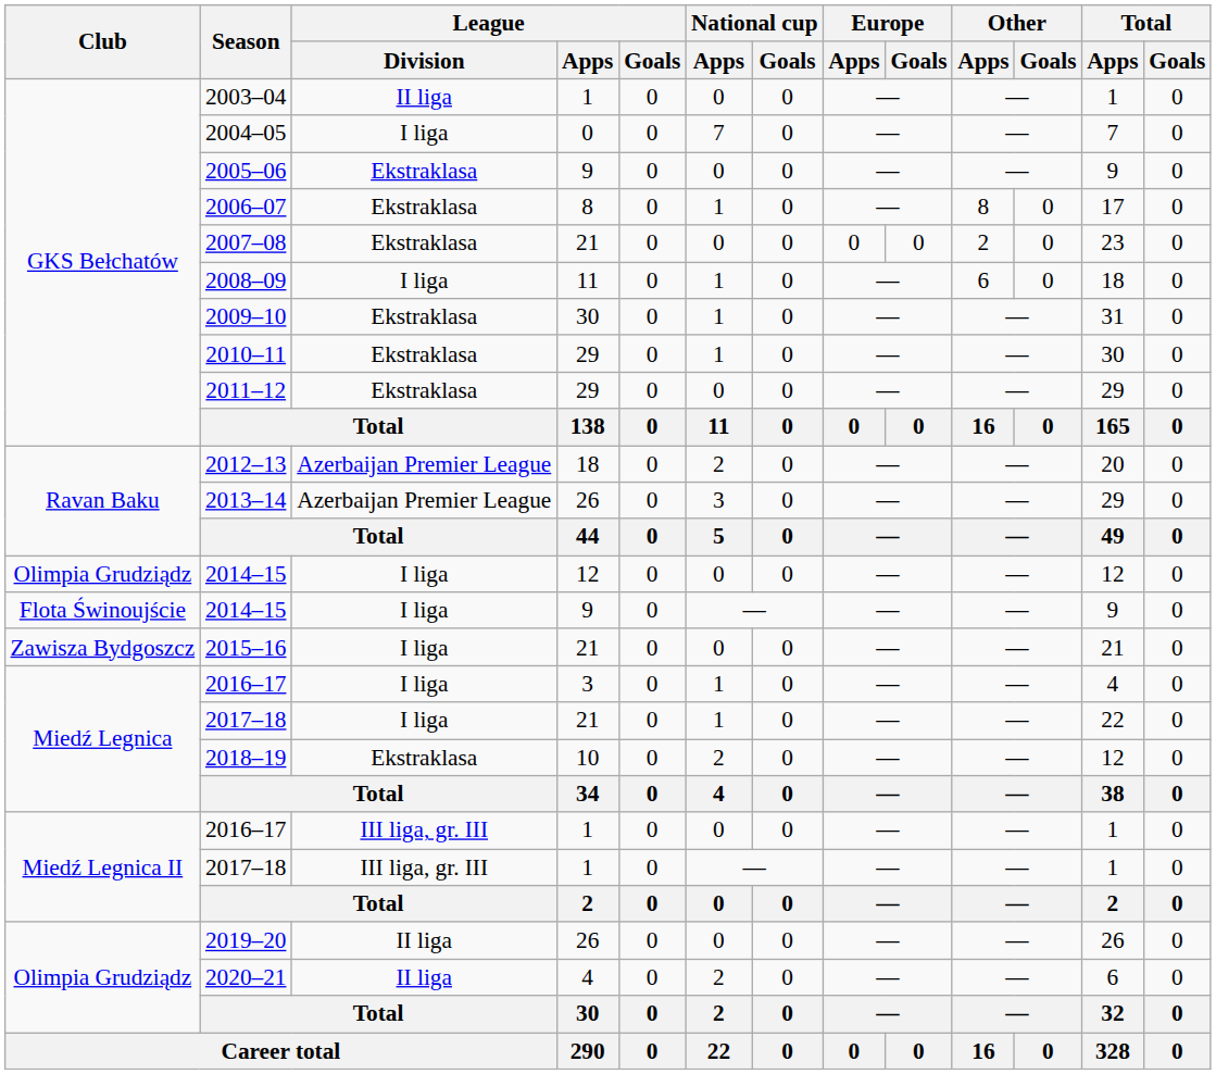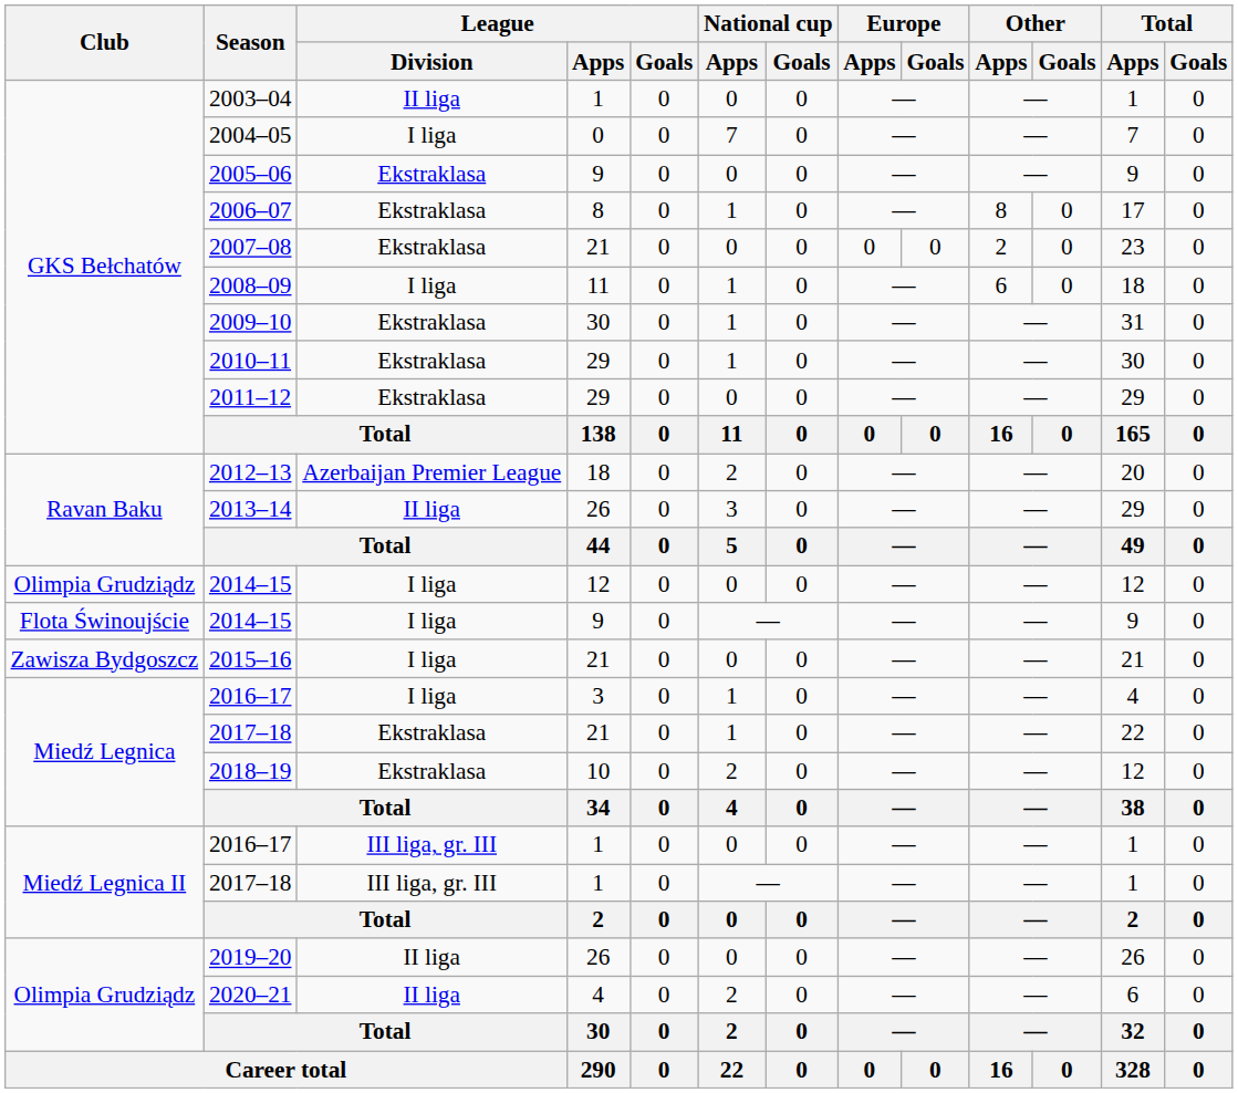 <table class="wikitable" style="text-align: center;">
 <tr>
 <th rowspan="2">Club</th>
 <th rowspan="2">Season</th>
 <th colspan="3">League</th>
 <th colspan="2">National cup</th>
 <th colspan="2">Europe</th>
 <th colspan="2">Other</th>
 <th colspan="2">Total</th>
 </tr>
 <tr>
 <th>Division</th>
 <th>Apps</th>
 <th>Goals</th>
 <th>Apps</th>
 <th>Goals</th>
 <th>Apps</th>
 <th>Goals</th>
 <th>Apps</th>
 <th>Goals</th>
 <th>Apps</th>
 <th>Goals</th>
 </tr>
 <tr>
 <td rowspan="10"><a href='#'>GKS Bełchatów</a></td>
 <td>2003–04</td>
 <td><a href='#'>II liga</a></td>
 <td>1</td>
 <td>0</td>
 <td>0</td>
 <td>0</td>
 <td colspan="2">—</td>
 <td colspan="2">—</td>
 <td>1</td>
 <td>0</td>
 </tr>
 <tr>
 <td>2004–05</td>
 <td>I liga</td>
 <td>0</td>
 <td>0</td>
 <td>7</td>
 <td>0</td>
 <td colspan="2">—</td>
 <td colspan="2">—</td>
 <td>7</td>
 <td>0</td>
 </tr>
 <tr>
 <td><a href='#'>2005–06</a></td>
 <td><a href='#'>Ekstraklasa</a></td>
 <td>9</td>
 <td>0</td>
 <td>0</td>
 <td>0</td>
 <td colspan="2">—</td>
 <td colspan="2">—</td>
 <td>9</td>
 <td>0</td>
 </tr>
 <tr>
 <td><a href='#'>2006–07</a></td>
 <td>Ekstraklasa</td>
 <td>8</td>
 <td>0</td>
 <td>1</td>
 <td>0</td>
 <td colspan="2">—</td>
 <td>8</td>
 <td>0</td>
 <td>17</td>
 <td>0</td>
 </tr>
 <tr>
 <td><a href='#'>2007–08</a></td>
 <td>Ekstraklasa</td>
 <td>21</td>
 <td>0</td>
 <td>0</td>
 <td>0</td>
 <td>0</td>
 <td>0</td>
 <td>2</td>
 <td>0</td>
 <td>23</td>
 <td>0</td>
 </tr>
 <tr>
 <td><a href='#'>2008–09</a></td>
 <td>I liga</td>
 <td>11</td>
 <td>0</td>
 <td>1</td>
 <td>0</td>
 <td colspan="2">—</td>
 <td>6</td>
 <td>0</td>
 <td>18</td>
 <td>0</td>
 </tr>
 <tr>
 <td><a href='#'>2009–10</a></td>
 <td>Ekstraklasa</td>
 <td>30</td>
 <td>0</td>
 <td>1</td>
 <td>0</td>
 <td colspan="2">—</td>
 <td colspan="2">—</td>
 <td>31</td>
 <td>0</td>
 </tr>
 <tr>
 <td><a href='#'>2010–11</a></td>
 <td>Ekstraklasa</td>
 <td>29</td>
 <td>0</td>
 <td>1</td>
 <td>0</td>
 <td colspan="2">—</td>
 <td colspan="2">—</td>
 <td>30</td>
 <td>0</td>
 </tr>
 <tr>
 <td><a href='#'>2011–12</a></td>
 <td>Ekstraklasa</td>
 <td>29</td>
 <td>0</td>
 <td>0</td>
 <td>0</td>
 <td colspan="2">—</td>
 <td colspan="2">—</td>
 <td>29</td>
 <td>0</td>
 </tr>
 <tr>
 <th colspan=2>Total</th>
 <th>138</th>
 <th>0</th>
 <th>11</th>
 <th>0</th>
 <th>0</th>
 <th>0</th>
 <th>16</th>
 <th>0</th>
 <th>165</th>
 <th>0</th>
 </tr>
 <tr>
 <td rowspan="3"><a href='#'>Ravan Baku</a></td>
 <td><a href='#'>2012–13</a></td>
 <td><a href='#'>Azerbaijan Premier League</a></td>
 <td>18</td>
 <td>0</td>
 <td>2</td>
 <td>0</td>
 <td colspan="2">—</td>
 <td colspan="2">—</td>
 <td>20</td>
 <td>0</td>
 </tr>
 <tr>
 <td><a href='#'>2013–14</a></td>
-<td>Azerbaijan Premier League</td>
+<td><a href='#'>II liga</a></td>
 <td>26</td>
 <td>0</td>
 <td>3</td>
 <td>0</td>
 <td colspan="2">—</td>
 <td colspan="2">—</td>
 <td>29</td>
 <td>0</td>
 </tr>
 <tr>
 <th colspan=2>Total</th>
 <th>44</th>
 <th>0</th>
 <th>5</th>
 <th>0</th>
 <th colspan="2">—</th>
 <th colspan="2">—</th>
 <th>49</th>
 <th>0</th>
 </tr>
 <tr>
 <td><a href='#'>Olimpia Grudziądz</a></td>
 <td><a href='#'>2014–15</a></td>
 <td>I liga</td>
 <td>12</td>
 <td>0</td>
 <td>0</td>
 <td>0</td>
 <td colspan="2">—</td>
 <td colspan="2">—</td>
 <td>12</td>
 <td>0</td>
 </tr>
 <tr>
 <td><a href='#'>Flota Świnoujście</a></td>
 <td><a href='#'>2014–15</a></td>
 <td>I liga</td>
 <td>9</td>
 <td>0</td>
 <td colspan="2">—</td>
 <td colspan="2">—</td>
 <td colspan="2">—</td>
 <td>9</td>
 <td>0</td>
 </tr>
 <tr>
 <td><a href='#'>Zawisza Bydgoszcz</a></td>
 <td><a href='#'>2015–16</a></td>
 <td>I liga</td>
 <td>21</td>
 <td>0</td>
 <td>0</td>
 <td>0</td>
 <td colspan="2">—</td>
 <td colspan="2">—</td>
 <td>21</td>
 <td>0</td>
 </tr>
 <tr>
 <td rowspan="4"><a href='#'>Miedź Legnica</a></td>
 <td><a href='#'>2016–17</a></td>
 <td>I liga</td>
 <td>3</td>
 <td>0</td>
 <td>1</td>
 <td>0</td>
 <td colspan="2">—</td>
 <td colspan="2">—</td>
 <td>4</td>
 <td>0</td>
 </tr>
 <tr>
 <td><a href='#'>2017–18</a></td>
-<td>I liga</td>
+<td>Ekstraklasa</td>
 <td>21</td>
 <td>0</td>
 <td>1</td>
 <td>0</td>
 <td colspan="2">—</td>
 <td colspan="2">—</td>
 <td>22</td>
 <td>0</td>
 </tr>
 <tr>
 <td><a href='#'>2018–19</a></td>
 <td>Ekstraklasa</td>
 <td>10</td>
 <td>0</td>
 <td>2</td>
 <td>0</td>
 <td colspan="2">—</td>
 <td colspan="2">—</td>
 <td>12</td>
 <td>0</td>
 </tr>
 <tr>
 <th colspan=2>Total</th>
 <th>34</th>
 <th>0</th>
 <th>4</th>
 <th>0</th>
 <th colspan="2">—</th>
 <th colspan="2">—</th>
 <th>38</th>
 <th>0</th>
 </tr>
 <tr>
 <td rowspan="3"><a href='#'>Miedź Legnica II</a></td>
 <td>2016–17</td>
 <td><a href='#'>III liga, gr. III</a></td>
 <td>1</td>
 <td>0</td>
 <td>0</td>
 <td>0</td>
 <td colspan="2">—</td>
 <td colspan="2">—</td>
 <td>1</td>
 <td>0</td>
 </tr>
 <tr>
 <td>2017–18</td>
 <td>III liga, gr. III</td>
 <td>1</td>
 <td>0</td>
 <td colspan="2">—</td>
 <td colspan="2">—</td>
 <td colspan="2">—</td>
 <td>1</td>
 <td>0</td>
 </tr>
 <tr>
 <th colspan=2>Total</th>
 <th>2</th>
 <th>0</th>
 <th>0</th>
 <th>0</th>
 <th colspan="2">—</th>
 <th colspan="2">—</th>
 <th>2</th>
 <th>0</th>
 </tr>
 <tr>
 <td rowspan="3"><a href='#'>Olimpia Grudziądz</a></td>
 <td><a href='#'>2019–20</a></td>
 <td>II liga</td>
 <td>26</td>
 <td>0</td>
 <td>0</td>
 <td>0</td>
 <td colspan="2">—</td>
 <td colspan="2">—</td>
 <td>26</td>
 <td>0</td>
 </tr>
 <tr>
 <td><a href='#'>2020–21</a></td>
 <td><a href='#'>II liga</a></td>
 <td>4</td>
 <td>0</td>
 <td>2</td>
 <td>0</td>
 <td colspan="2">—</td>
 <td colspan="2">—</td>
 <td>6</td>
 <td>0</td>
 </tr>
 <tr>
 <th colspan=2>Total</th>
 <th>30</th>
 <th>0</th>
 <th>2</th>
 <th>0</th>
 <th colspan="2">—</th>
 <th colspan="2">—</th>
 <th>32</th>
 <th>0</th>
 </tr>
 <tr>
 <th colspan=3>Career total</th>
 <th>290</th>
 <th>0</th>
 <th>22</th>
 <th>0</th>
 <th>0</th>
 <th>0</th>
 <th>16</th>
 <th>0</th>
 <th>328</th>
 <th>0</th>
 </tr>
 </table>
